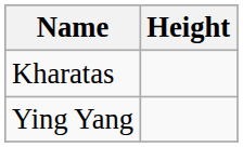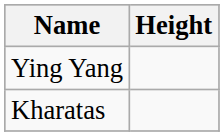 <table class="wikitable sortable mw-collapsible">
 <tr>
 <th>Name</th>
 <th>Height</th>
 </tr>
 <tr>
+<td>Ying Yang</td>
+<td></td>
+</tr>
+<tr>
 <td>Kharatas</td>
 <td></td>
 </tr>
-<tr>
-<td>Ying Yang</td>
-<td></td>
-</tr>
 </table>
